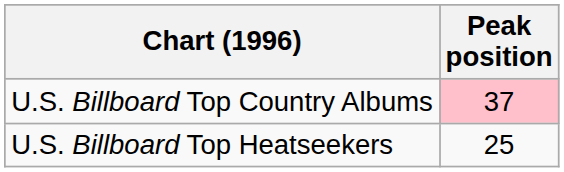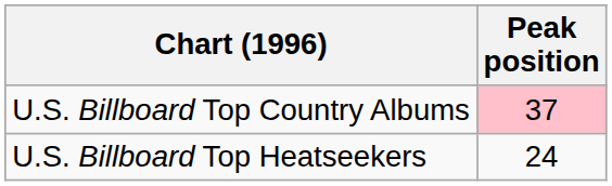 <table class="wikitable">
 <tr>
 <th>Chart (1996)</th>
 <th>Peak<br>position</th>
 </tr>
 <tr>
 <td>U.S. <em>Billboard</em> Top Country Albums</td>
 <td align="center" style="background: pink;">37</td>
 </tr>
 <tr>
 <td>U.S. <em>Billboard</em> Top Heatseekers</td>
-<td align="center">25</td>
+<td align="center">24</td>
 </tr>
 </table>
